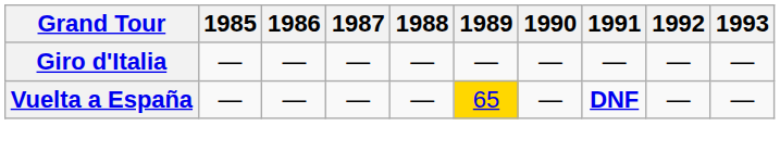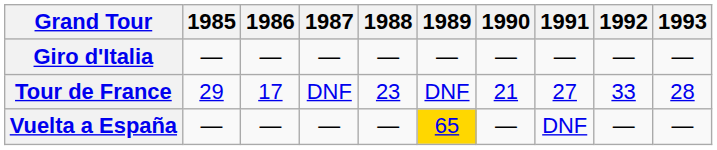 <table class="wikitable plainrowheaders">
 <tr>
 <th scope="col"><a href='#'>Grand Tour</a></th>
 <th scope="col">1985</th>
 <th scope="col">1986</th>
 <th scope="col">1987</th>
 <th scope="col">1988</th>
 <th scope="col">1989</th>
 <th scope="col">1990</th>
 <th scope="col">1991</th>
 <th scope="col">1992</th>
 <th scope="col">1993</th>
 </tr>
 <tr style="text-align:center;">
 <th scope="row"> <a href='#'>Giro d'Italia</a></th>
 <td>—</td>
 <td>—</td>
 <td>—</td>
 <td>—</td>
 <td>—</td>
 <td>—</td>
 <td>—</td>
 <td>—</td>
 <td>—</td>
 </tr>
 <tr style="text-align:center;">
+<th scope="row"> <a href='#'>Tour de France</a></th>
+<td style="text-align:center;"><a href='#'>29</a></td>
+<td style="text-align:center;"><a href='#'>17</a></td>
+<td style="text-align:center;"><a href='#'>DNF</a></td>
+<td style="text-align:center;"><a href='#'>23</a></td>
+<td style="text-align:center;"><a href='#'>DNF</a></td>
+<td style="text-align:center;"><a href='#'>21</a></td>
+<td style="text-align:center;"><a href='#'>27</a></td>
+<td style="text-align:center;"><a href='#'>33</a></td>
+<td style="text-align:center;"><a href='#'>28</a></td>
+</tr>
+<tr style="text-align:center;">
 <th scope="row"> <a href='#'>Vuelta a España</a></th>
 <td>—</td>
 <td>—</td>
 <td>—</td>
 <td>—</td>
 <td style="background: gold; text-align:center;"><a href='#'>65</a></td>
 <td>—</td>
-<td style="text-align:center;"><strong><a href='#'>DNF</a></strong></td>
+<td style="text-align:center;"><a href='#'>DNF</a></td>
 <td>—</td>
 <td>—</td>
 </tr>
 </table>
